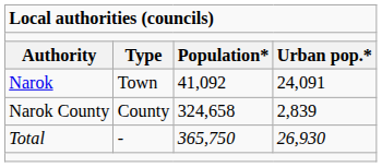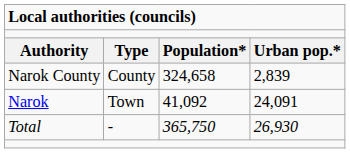 <table class="wikitable">
 <tr>
 <td colspan="4"><strong>Local authorities (councils)</strong></td>
 </tr>
 <tr>
 <td colspan="4"></td>
 </tr>
 <tr>
 <th>Authority</th>
 <th>Type</th>
 <th>Population*</th>
 <th>Urban pop.*</th>
 </tr>
 <tr>
+<td>Narok County</td>
+<td>County</td>
+<td>324,658</td>
+<td>2,839</td>
+</tr>
+<tr>
 <td><a href='#'>Narok</a></td>
 <td>Town</td>
 <td>41,092</td>
 <td>24,091</td>
-</tr>
-<tr>
-<td>Narok County</td>
-<td>County</td>
-<td>324,658</td>
-<td>2,839</td>
 </tr>
 <tr>
 <td><em>Total</em></td>
 <td>-</td>
 <td><em>365,750</em></td>
 <td><em>26,930</em></td>
 </tr>
 <tr>
 <td colspan="4"></td>
 </tr>
 </table>
